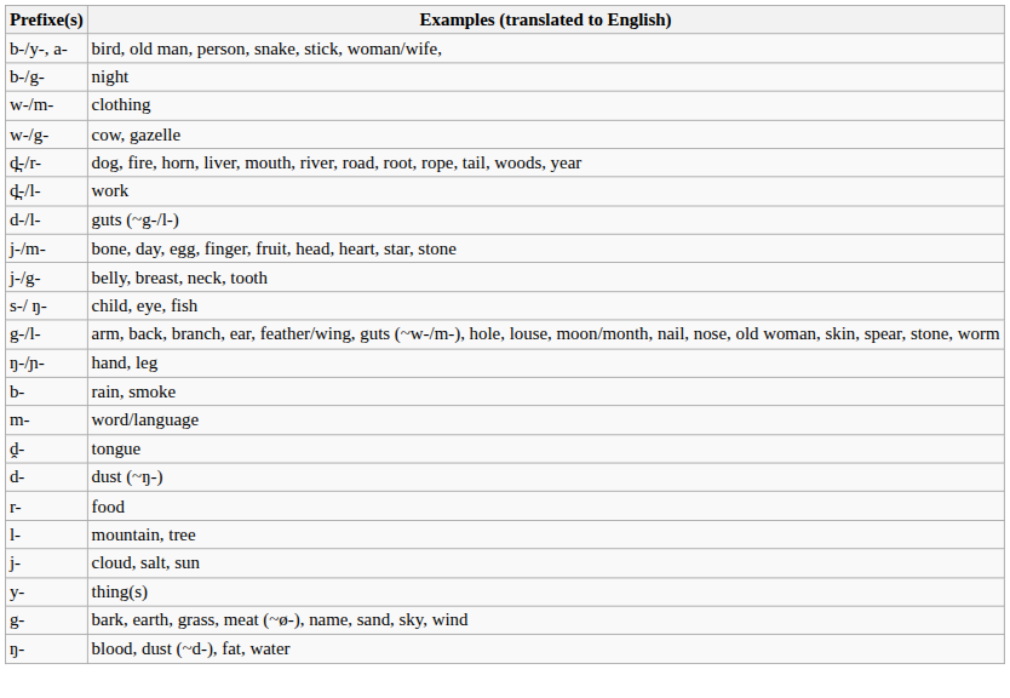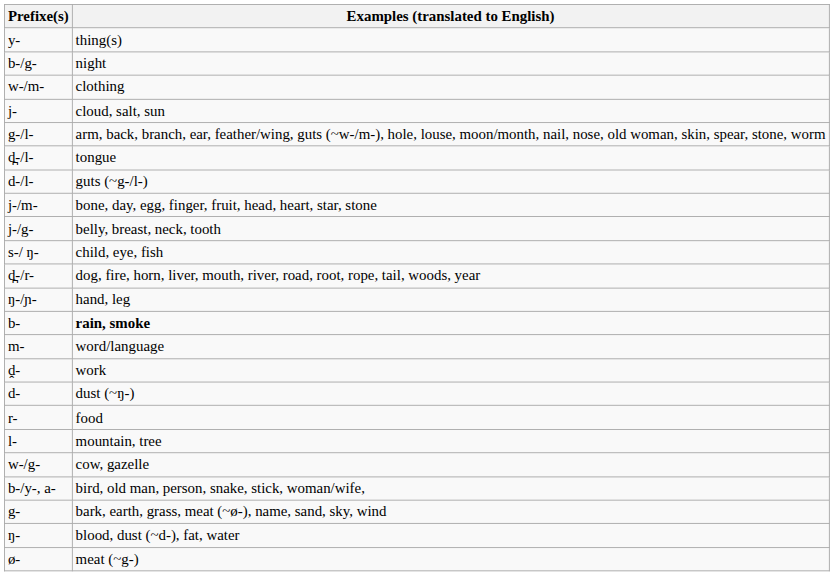 <table class="wikitable">
 <tr>
 <th>Prefixe(s)</th>
 <th>Examples (translated to English)</th>
 </tr>
 <tr>
-<td>b-/y-, a-</td>
-<td>bird, old man, person, snake, stick, woman/wife,</td>
+<td>y-</td>
+<td>thing(s)</td>
 </tr>
 <tr>
 <td>b-/g-</td>
 <td>night</td>
 </tr>
 <tr>
 <td>w-/m-</td>
 <td>clothing</td>
 </tr>
 <tr>
-<td>w-/g-</td>
-<td>cow, gazelle</td>
+<td>j-</td>
+<td>cloud, salt, sun</td>
 </tr>
 <tr>
-<td>d̪-/r-</td>
-<td>dog, fire, horn, liver, mouth, river, road, root, rope, tail, woods, year</td>
+<td>g-/l-</td>
+<td>arm, back, branch, ear, feather/wing, guts (~w-/m-), hole, louse, moon/month, nail, nose, old woman, skin, spear, stone, worm</td>
 </tr>
 <tr>
 <td>d̪-/l-</td>
-<td>work</td>
+<td>tongue</td>
 </tr>
 <tr>
 <td>d-/l-</td>
 <td>guts (~g-/l-)</td>
 </tr>
 <tr>
 <td>j-/m-</td>
 <td>bone, day, egg, finger, fruit, head, heart, star, stone</td>
 </tr>
 <tr>
 <td>j-/g-</td>
 <td>belly, breast, neck, tooth</td>
 </tr>
 <tr>
 <td>s-/ ŋ-</td>
 <td>child, eye, fish</td>
 </tr>
 <tr>
-<td>g-/l-</td>
-<td>arm, back, branch, ear, feather/wing, guts (~w-/m-), hole, louse, moon/month, nail, nose, old woman, skin, spear, stone, worm</td>
+<td>d̪-/r-</td>
+<td>dog, fire, horn, liver, mouth, river, road, root, rope, tail, woods, year</td>
 </tr>
 <tr>
 <td>ŋ-/ɲ-</td>
 <td>hand, leg</td>
 </tr>
 <tr>
 <td>b-</td>
-<td>rain, smoke</td>
+<td><strong>rain, smoke</strong></td>
 </tr>
 <tr>
 <td>m-</td>
 <td>word/language</td>
 </tr>
 <tr>
 <td>ḓ-</td>
-<td>tongue</td>
+<td>work</td>
 </tr>
 <tr>
 <td>d-</td>
 <td>dust (~ŋ-)</td>
 </tr>
 <tr>
 <td>r-</td>
 <td>food</td>
 </tr>
 <tr>
 <td>l-</td>
 <td>mountain, tree</td>
 </tr>
 <tr>
-<td>j-</td>
-<td>cloud, salt, sun</td>
+<td>w-/g-</td>
+<td>cow, gazelle</td>
 </tr>
 <tr>
-<td>y-</td>
-<td>thing(s)</td>
+<td>b-/y-, a-</td>
+<td>bird, old man, person, snake, stick, woman/wife,</td>
 </tr>
 <tr>
 <td>g-</td>
 <td>bark, earth, grass, meat (~ø-), name, sand, sky, wind</td>
 </tr>
 <tr>
 <td>ŋ-</td>
 <td>blood, dust (~d-), fat, water</td>
 </tr>
+<tr>
+<td>ø-</td>
+<td>meat (~g-)</td>
+</tr>
 </table>
